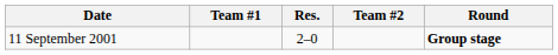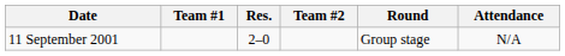 <table class="wikitable" style="text-align:left; width:100%;">
 <tr>
 <th>Date</th>
 <th>Team #1</th>
 <th>Res.</th>
 <th>Team #2</th>
 <th>Round</th>
+<th>Attendance</th>
 </tr>
 <tr>
 <td>11 September 2001</td>
 <td><strong></strong></td>
 <td style="text-align:center;">2–0</td>
 <td></td>
-<td><strong>Group stage</strong></td>
+<td>Group stage</td>
+<td style="text-align:center;">N/A</td>
 </tr>
 </table>
